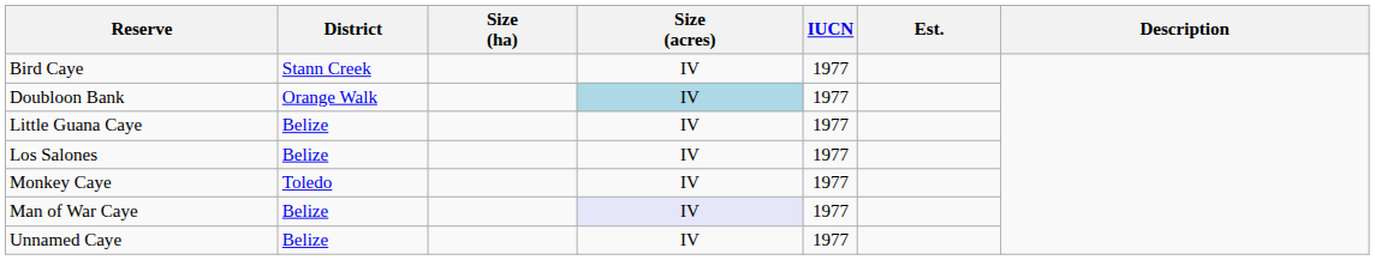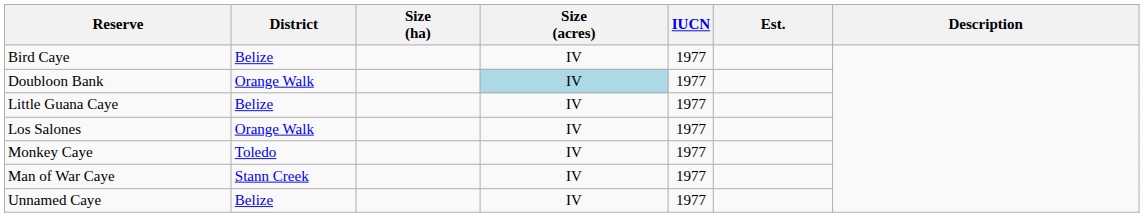 <table class="wikitable sortable sticky-header sort-under">
 <tr>
 <th width="20%">Reserve</th>
 <th width="11%">District</th>
 <th>Size<br>(ha)</th>
 <th>Size<br>(acres)</th>
 <th width="4%"><a href='#'>IUCN</a></th>
 <th>Est.</th>
 <th class="unsortable">Description</th>
 </tr>
 <tr>
 <td>Bird Caye</td>
-<td><a href='#'>Stann Creek</a></td>
+<td><a href='#'>Belize</a></td>
 <td></td>
 <td align="center">IV</td>
 <td align="center">1977</td>
 <td></td>
 </tr>
 <tr>
 <td>Doubloon Bank</td>
 <td><a href='#'>Orange Walk</a></td>
 <td></td>
 <td align="center" style="background: lightblue;">IV</td>
 <td align="center">1977</td>
 <td></td>
 </tr>
 <tr>
 <td>Little Guana Caye</td>
 <td><a href='#'>Belize</a></td>
 <td></td>
 <td align="center">IV</td>
 <td align="center">1977</td>
 <td></td>
 </tr>
 <tr>
 <td>Los Salones</td>
-<td><a href='#'>Belize</a></td>
+<td><a href='#'>Orange Walk</a></td>
 <td></td>
 <td align="center">IV</td>
 <td align="center">1977</td>
 <td></td>
 </tr>
 <tr>
 <td>Monkey Caye</td>
 <td><a href='#'>Toledo</a></td>
 <td></td>
 <td align="center">IV</td>
 <td align="center">1977</td>
 <td></td>
 </tr>
 <tr>
 <td>Man of War Caye</td>
-<td><a href='#'>Belize</a></td>
+<td><a href='#'>Stann Creek</a></td>
 <td></td>
-<td align="center" style="background: lavender;">IV</td>
+<td align="center">IV</td>
 <td align="center">1977</td>
 <td></td>
 </tr>
 <tr>
 <td>Unnamed Caye</td>
 <td><a href='#'>Belize</a></td>
 <td></td>
 <td align="center">IV</td>
 <td align="center">1977</td>
 <td></td>
 </tr>
 </table>
